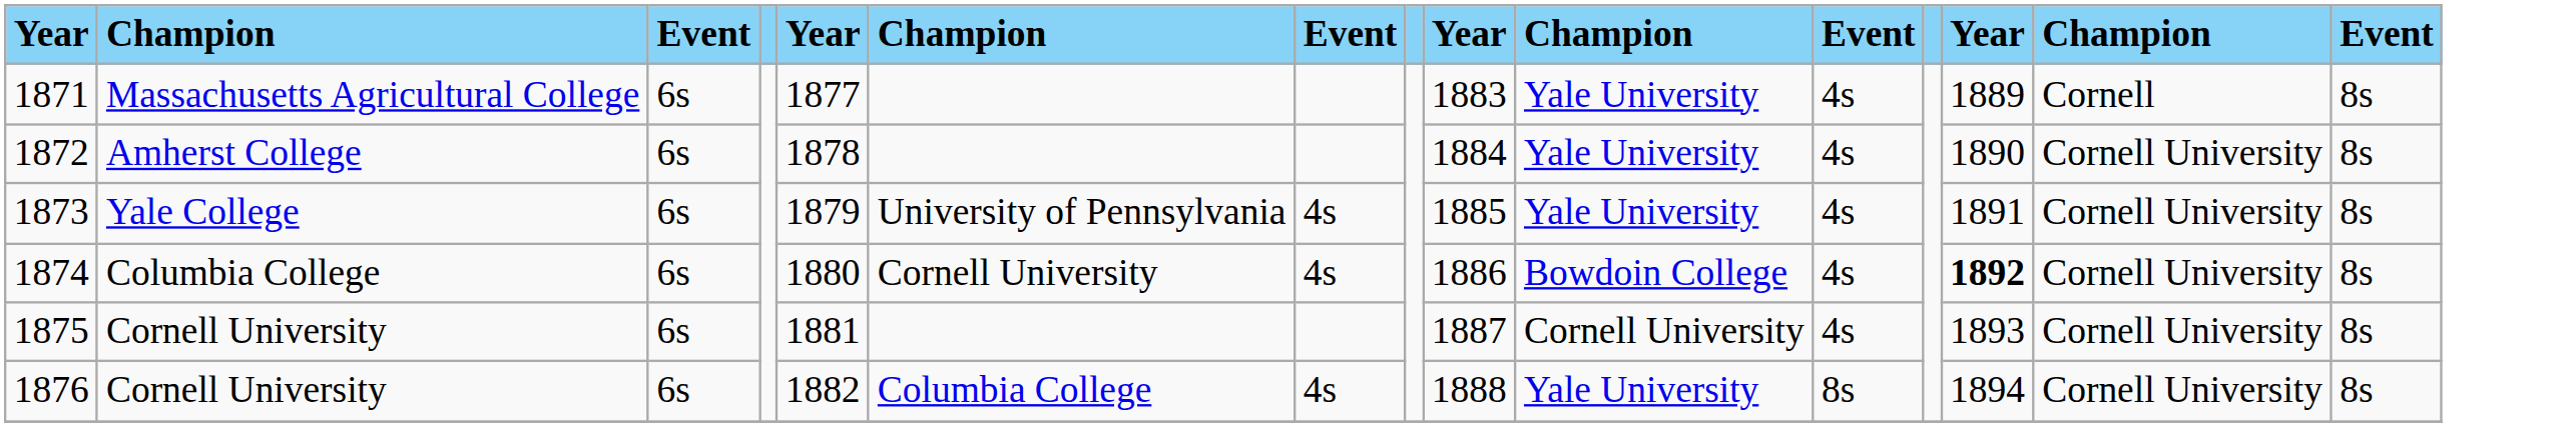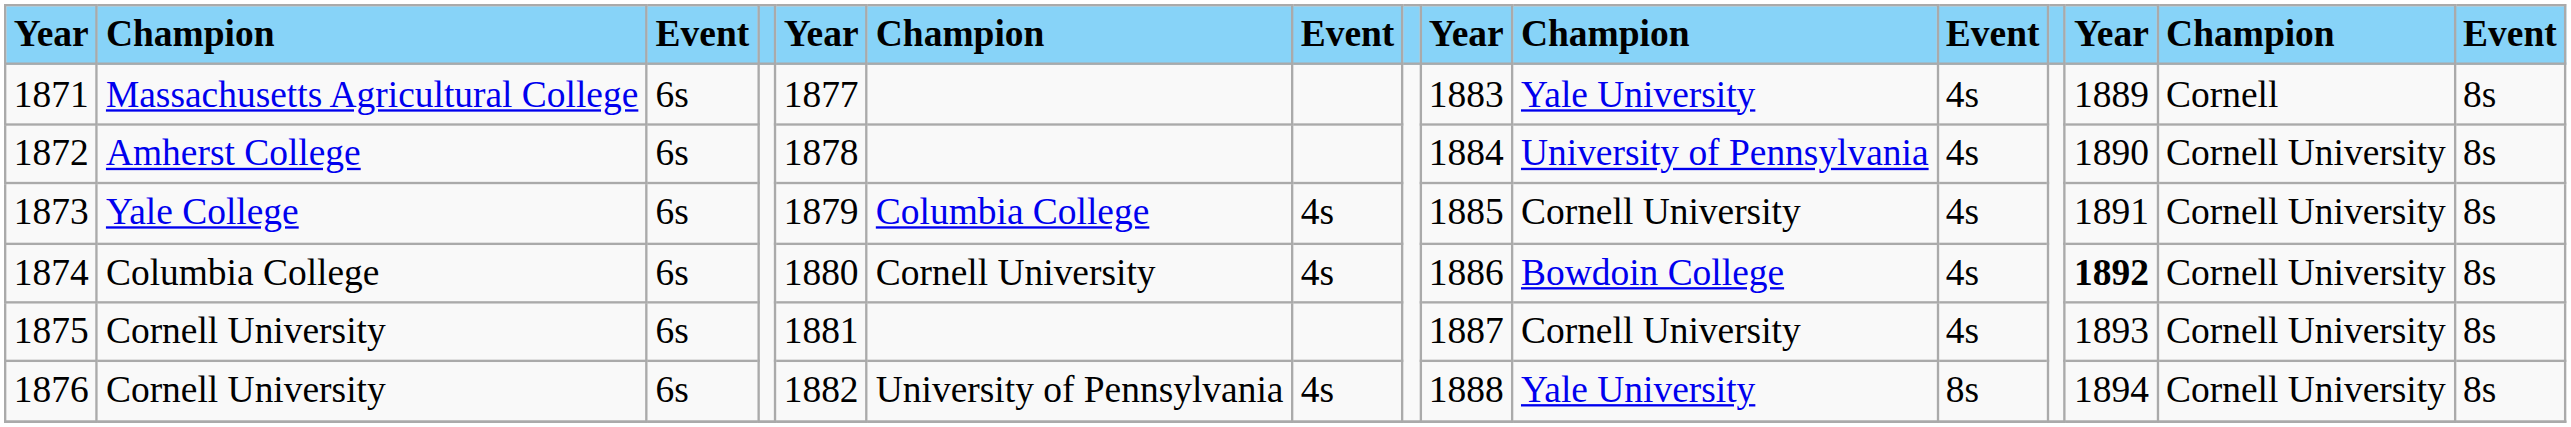 <table class="wikitable">
 <tr ! style="background-color: #87D3F8;">
 <td><strong>Year</strong></td>
 <td><strong>Champion</strong></td>
 <td><strong>Event</strong></td>
 <td></td>
 <td><strong>Year</strong></td>
 <td><strong>Champion</strong></td>
 <td><strong>Event</strong></td>
 <td></td>
 <td><strong>Year</strong></td>
 <td><strong>Champion</strong></td>
 <td><strong>Event</strong></td>
 <td></td>
 <td><strong>Year</strong></td>
 <td><strong>Champion</strong></td>
 <td><strong>Event</strong></td>
 </tr>
 <tr --->
 <td>1871</td>
 <td><a href='#'>Massachusetts Agricultural College</a></td>
 <td>6s</td>
 <td rowspan=6></td>
 <td>1877</td>
 <td></td>
 <td></td>
 <td rowspan=6></td>
 <td>1883</td>
 <td><a href='#'>Yale University</a></td>
 <td>4s</td>
 <td rowspan=6></td>
 <td>1889</td>
 <td>Cornell</td>
 <td>8s</td>
 </tr>
 <tr --->
 <td>1872</td>
 <td><a href='#'>Amherst College</a></td>
 <td>6s</td>
 <td>1878</td>
 <td></td>
 <td></td>
 <td>1884</td>
-<td><a href='#'>Yale University</a></td>
+<td><a href='#'>University of Pennsylvania</a></td>
 <td>4s</td>
 <td>1890</td>
 <td>Cornell University</td>
 <td>8s</td>
 </tr>
 <tr --->
 <td>1873</td>
 <td><a href='#'>Yale College</a></td>
 <td>6s</td>
 <td>1879</td>
-<td>University of Pennsylvania</td>
+<td><a href='#'>Columbia College</a></td>
 <td>4s</td>
 <td>1885</td>
-<td><a href='#'>Yale University</a></td>
+<td>Cornell University</td>
 <td>4s</td>
 <td>1891</td>
 <td>Cornell University</td>
 <td>8s</td>
 </tr>
 <tr --->
 <td>1874</td>
 <td>Columbia College</td>
 <td>6s</td>
 <td>1880</td>
 <td>Cornell University</td>
 <td>4s</td>
 <td>1886</td>
 <td><a href='#'>Bowdoin College</a></td>
 <td>4s</td>
 <td><strong>1892</strong></td>
 <td>Cornell University</td>
 <td>8s</td>
 </tr>
 <tr --->
 <td>1875</td>
 <td>Cornell University</td>
 <td>6s</td>
 <td>1881</td>
 <td></td>
 <td></td>
 <td>1887</td>
 <td>Cornell University</td>
 <td>4s</td>
 <td>1893</td>
 <td>Cornell University</td>
 <td>8s</td>
 </tr>
 <tr --->
 <td>1876</td>
 <td>Cornell University</td>
 <td>6s</td>
 <td>1882</td>
-<td><a href='#'>Columbia College</a></td>
+<td>University of Pennsylvania</td>
 <td>4s</td>
 <td>1888</td>
 <td><a href='#'>Yale University</a></td>
 <td>8s</td>
 <td>1894</td>
 <td>Cornell University</td>
 <td>8s</td>
 </tr>
 <tr --->
 </tr>
 </table>
